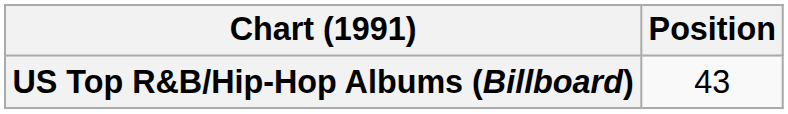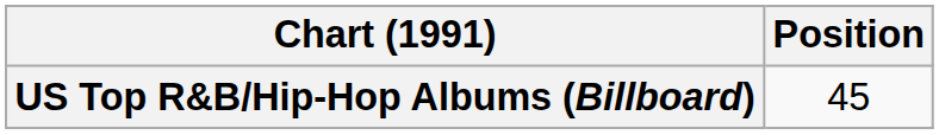 <table class="wikitable plainrowheaders" style="text-align:center">
 <tr>
 <th scope="col">Chart (1991)</th>
 <th scope="col">Position</th>
 </tr>
 <tr>
 <th scope="row">US Top R&B/Hip-Hop Albums (<em>Billboard</em>)</th>
-<td>43</td>
+<td>45</td>
 </tr>
 </table>
